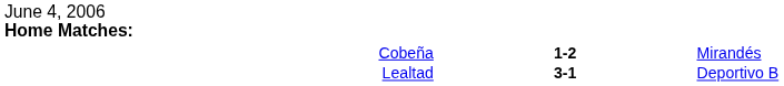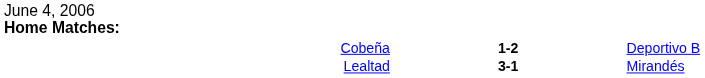 <table width=100% cellspacing=1>
 <tr>
 <th width=20%></th>
 <th width=12%></th>
 <th width=20%></th>
 <th></th>
 </tr>
 <tr>
 <td>June 4, 2006<br><strong>Home Matches:</strong></td>
 </tr>
 <tr style=font-size:90%>
 <td align=right><a href='#'>Cobeña</a></td>
 <td align=center><strong>1-2</strong></td>
-<td><a href='#'>Mirandés</a></td>
+<td><a href='#'>Deportivo B</a></td>
 </tr>
 <tr style=font-size:90%>
 <td align=right><a href='#'>Lealtad</a></td>
 <td align=center><strong>3-1</strong></td>
-<td><a href='#'>Deportivo B</a></td>
+<td><a href='#'>Mirandés</a></td>
 </tr>
 </table>
